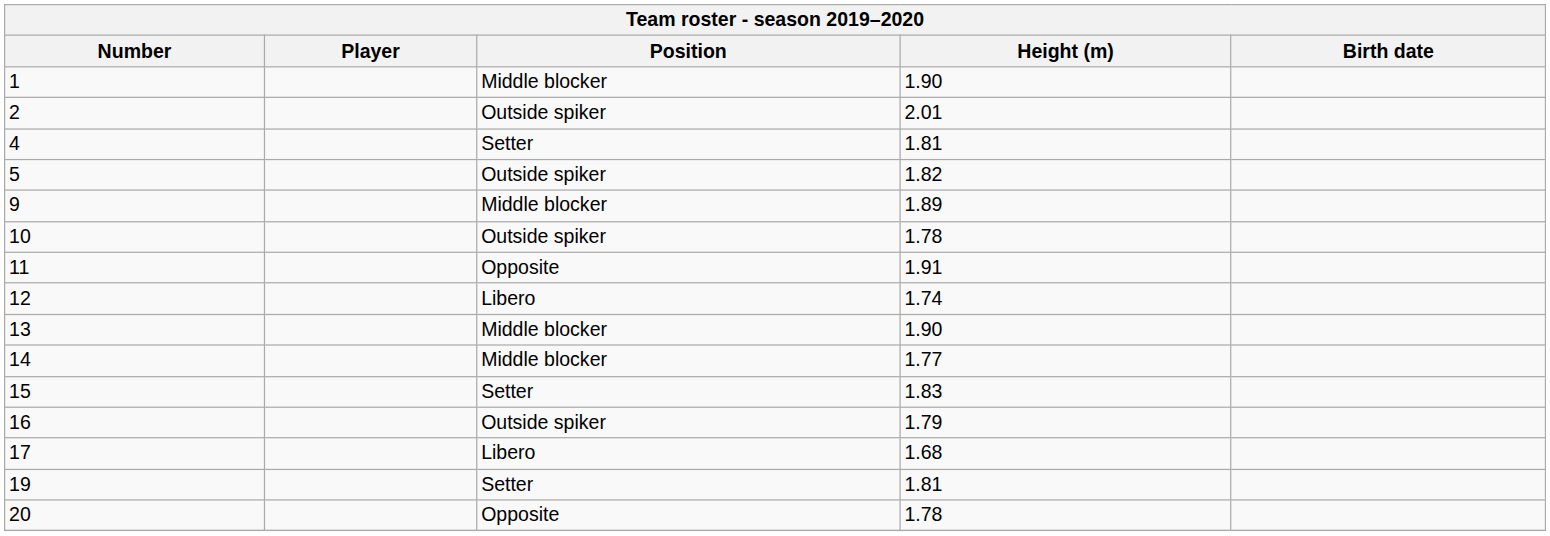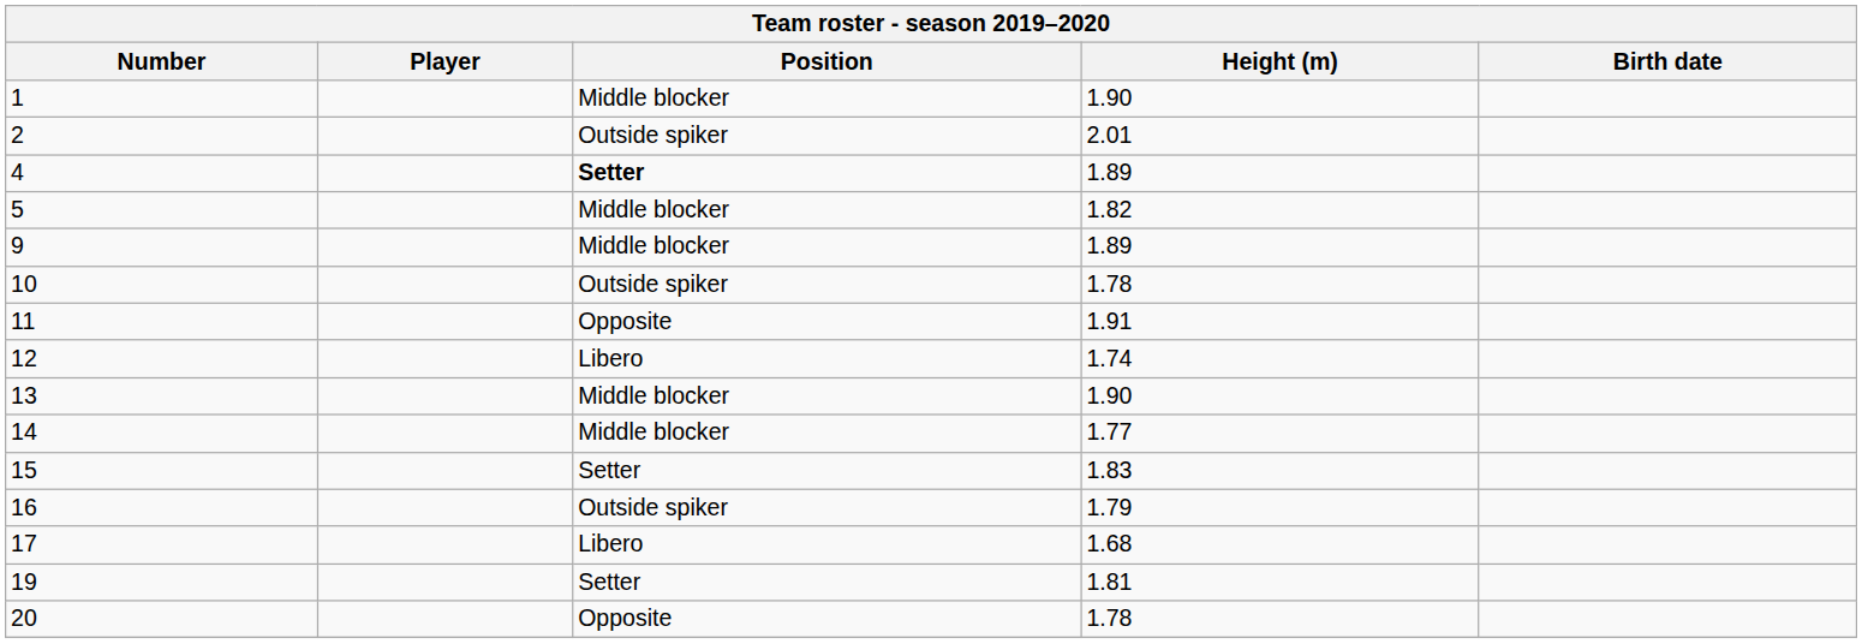 <table class="wikitable collapsible collapsed" style="width:100%;">
 <tr>
 <th colspan=6><strong>Team roster - season 2019–2020</strong></th>
 </tr>
 <tr>
 <th>Number</th>
 <th>Player</th>
 <th>Position</th>
 <th>Height (m)</th>
 <th>Birth date</th>
 </tr>
 <tr>
 <td>1</td>
 <td align=left> </td>
 <td>Middle blocker</td>
 <td>1.90</td>
 <td align=right></td>
 </tr>
 <tr>
 <td>2</td>
 <td align=left> </td>
 <td>Outside spiker</td>
 <td>2.01</td>
 <td align=right></td>
 </tr>
 <tr>
 <td>4</td>
 <td align=left> </td>
-<td>Setter</td>
-<td>1.81</td>
+<td><strong>Setter</strong></td>
+<td>1.89</td>
 <td align=right></td>
 </tr>
 <tr>
 <td>5</td>
 <td align=left> </td>
-<td>Outside spiker</td>
+<td>Middle blocker</td>
 <td>1.82</td>
 <td align=right></td>
 </tr>
 <tr>
 <td>9</td>
 <td align=left> </td>
 <td>Middle blocker</td>
 <td>1.89</td>
 <td align=right></td>
 </tr>
 <tr>
 <td>10</td>
 <td align=left> </td>
 <td>Outside spiker</td>
 <td>1.78</td>
 <td align=right></td>
 </tr>
 <tr>
 <td>11</td>
 <td align=left> </td>
 <td>Opposite</td>
 <td>1.91</td>
 <td align=right></td>
 </tr>
 <tr>
 <td>12</td>
 <td align=left> </td>
 <td>Libero</td>
 <td>1.74</td>
 <td align=right></td>
 </tr>
 <tr>
 <td>13</td>
 <td align=left> </td>
 <td>Middle blocker</td>
 <td>1.90</td>
 <td align=right></td>
 </tr>
 <tr>
 <td>14</td>
 <td align=left> </td>
 <td>Middle blocker</td>
 <td>1.77</td>
 <td align=right></td>
 </tr>
 <tr>
 <td>15</td>
 <td align=left> </td>
 <td>Setter</td>
 <td>1.83</td>
 <td align=right></td>
 </tr>
 <tr>
 <td>16</td>
 <td align=left> </td>
 <td>Outside spiker</td>
 <td>1.79</td>
 <td align=right></td>
 </tr>
 <tr>
 <td>17</td>
 <td align=left> </td>
 <td>Libero</td>
 <td>1.68</td>
 <td align=right></td>
 </tr>
 <tr>
 <td>19</td>
 <td align=left> </td>
 <td>Setter</td>
 <td>1.81</td>
 <td align=right></td>
 </tr>
 <tr>
 <td>20</td>
 <td align=left> </td>
 <td>Opposite</td>
 <td>1.78</td>
 <td align=right></td>
 </tr>
 <tr>
 </tr>
 </table>
